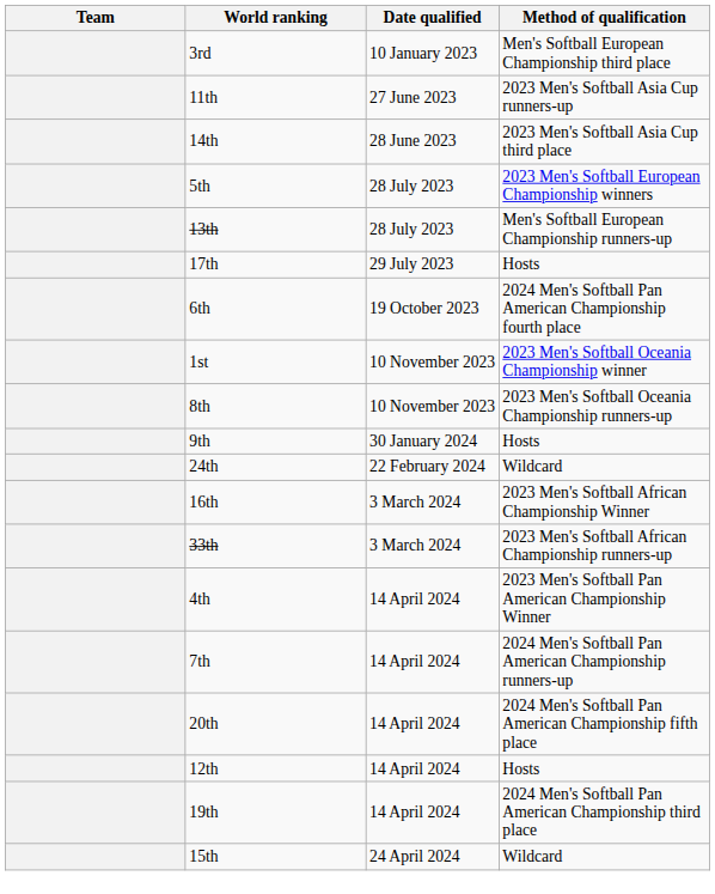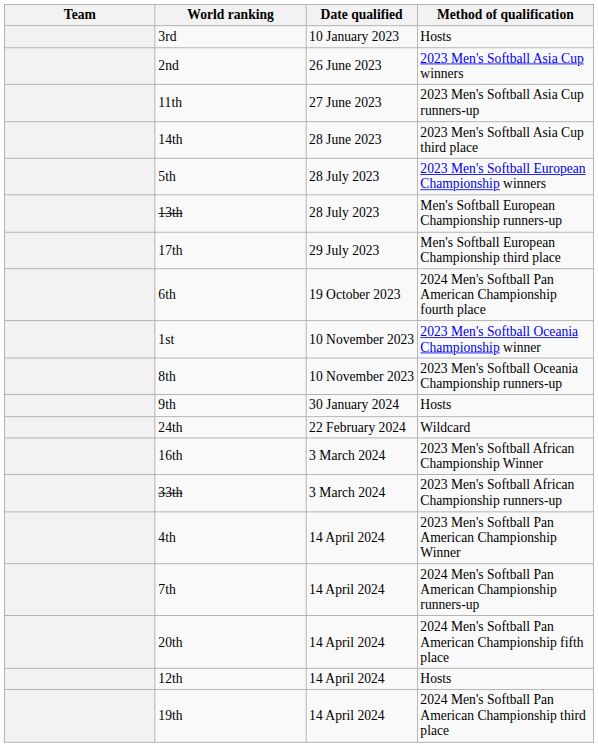 <table class="wikitable sortable plainrowheaders">
 <tr>
 <th scope="col" width="170">Team</th>
 <th scope="col" width="170">World ranking</th>
 <th>Date qualified</th>
 <th scope="col" width=200>Method of qualification</th>
 </tr>
 <tr>
 <th scope="row"></th>
 <td>3rd</td>
 <td>10 January 2023</td>
-<td>Men's Softball European Championship third place</td>
+<td>Hosts</td>
+</tr>
+<tr>
+<th scope="row"></th>
+<td>2nd</td>
+<td>26 June 2023</td>
+<td><a href='#'>2023 Men's Softball Asia Cup</a> winners</td>
 </tr>
 <tr>
 <th scope="row"></th>
 <td>11th</td>
 <td>27 June 2023</td>
 <td>2023 Men's Softball Asia Cup runners-up</td>
 </tr>
 <tr>
 <th scope="row"></th>
 <td>14th</td>
 <td>28 June 2023</td>
 <td>2023 Men's Softball Asia Cup third place</td>
 </tr>
 <tr>
 <th scope="row"></th>
 <td>5th</td>
 <td>28 July 2023</td>
 <td><a href='#'>2023 Men's Softball European Championship</a> winners</td>
 </tr>
 <tr>
 <th scope="row"><s></s></th>
 <td><s>13th</s></td>
 <td>28 July 2023</td>
 <td>Men's Softball European Championship runners-up</td>
 </tr>
 <tr>
 <th scope="row"></th>
 <td>17th</td>
 <td>29 July 2023</td>
-<td>Hosts</td>
+<td>Men's Softball European Championship third place</td>
 </tr>
 <tr>
 <th scope="row"></th>
 <td>6th</td>
 <td>19 October 2023</td>
 <td>2024 Men's Softball Pan American Championship fourth place</td>
 </tr>
 <tr>
 <th scope="row"></th>
 <td>1st</td>
 <td>10 November 2023</td>
 <td><a href='#'>2023 Men's Softball Oceania Championship</a> winner</td>
 </tr>
 <tr>
 <th scope="row"></th>
 <td>8th</td>
 <td>10 November 2023</td>
 <td>2023 Men's Softball Oceania Championship runners-up</td>
 </tr>
 <tr>
 <th scope="row"></th>
 <td>9th</td>
 <td>30 January 2024</td>
 <td>Hosts</td>
 </tr>
 <tr>
 <th scope="row"></th>
 <td>24th</td>
 <td>22 February 2024</td>
 <td>Wildcard</td>
 </tr>
 <tr>
 <th scope="row"></th>
 <td>16th</td>
 <td>3 March 2024</td>
 <td>2023 Men's Softball African Championship Winner</td>
 </tr>
 <tr>
 <th scope="row"><s></s></th>
 <td><s>33th</s></td>
 <td>3 March 2024</td>
 <td>2023 Men's Softball African Championship runners-up</td>
 </tr>
 <tr>
 <th scope="row"></th>
 <td>4th</td>
 <td>14 April 2024</td>
 <td>2023 Men's Softball Pan American Championship Winner</td>
 </tr>
 <tr>
 <th scope="row"></th>
 <td>7th</td>
 <td>14 April 2024</td>
 <td>2024 Men's Softball Pan American Championship runners-up</td>
 </tr>
 <tr>
 <th scope="row"></th>
 <td>20th</td>
 <td>14 April 2024</td>
 <td>2024 Men's Softball Pan American Championship fifth place</td>
 </tr>
 <tr>
 <th scope="row"></th>
 <td>12th</td>
 <td>14 April 2024</td>
 <td>Hosts</td>
 </tr>
 <tr>
 <th scope="row"></th>
 <td>19th</td>
 <td>14 April 2024</td>
 <td>2024 Men's Softball Pan American Championship third place</td>
 </tr>
-<tr>
-<th scope="row"></th>
-<td>15th</td>
-<td>24 April 2024</td>
-<td>Wildcard</td>
-</tr>
 </table>
